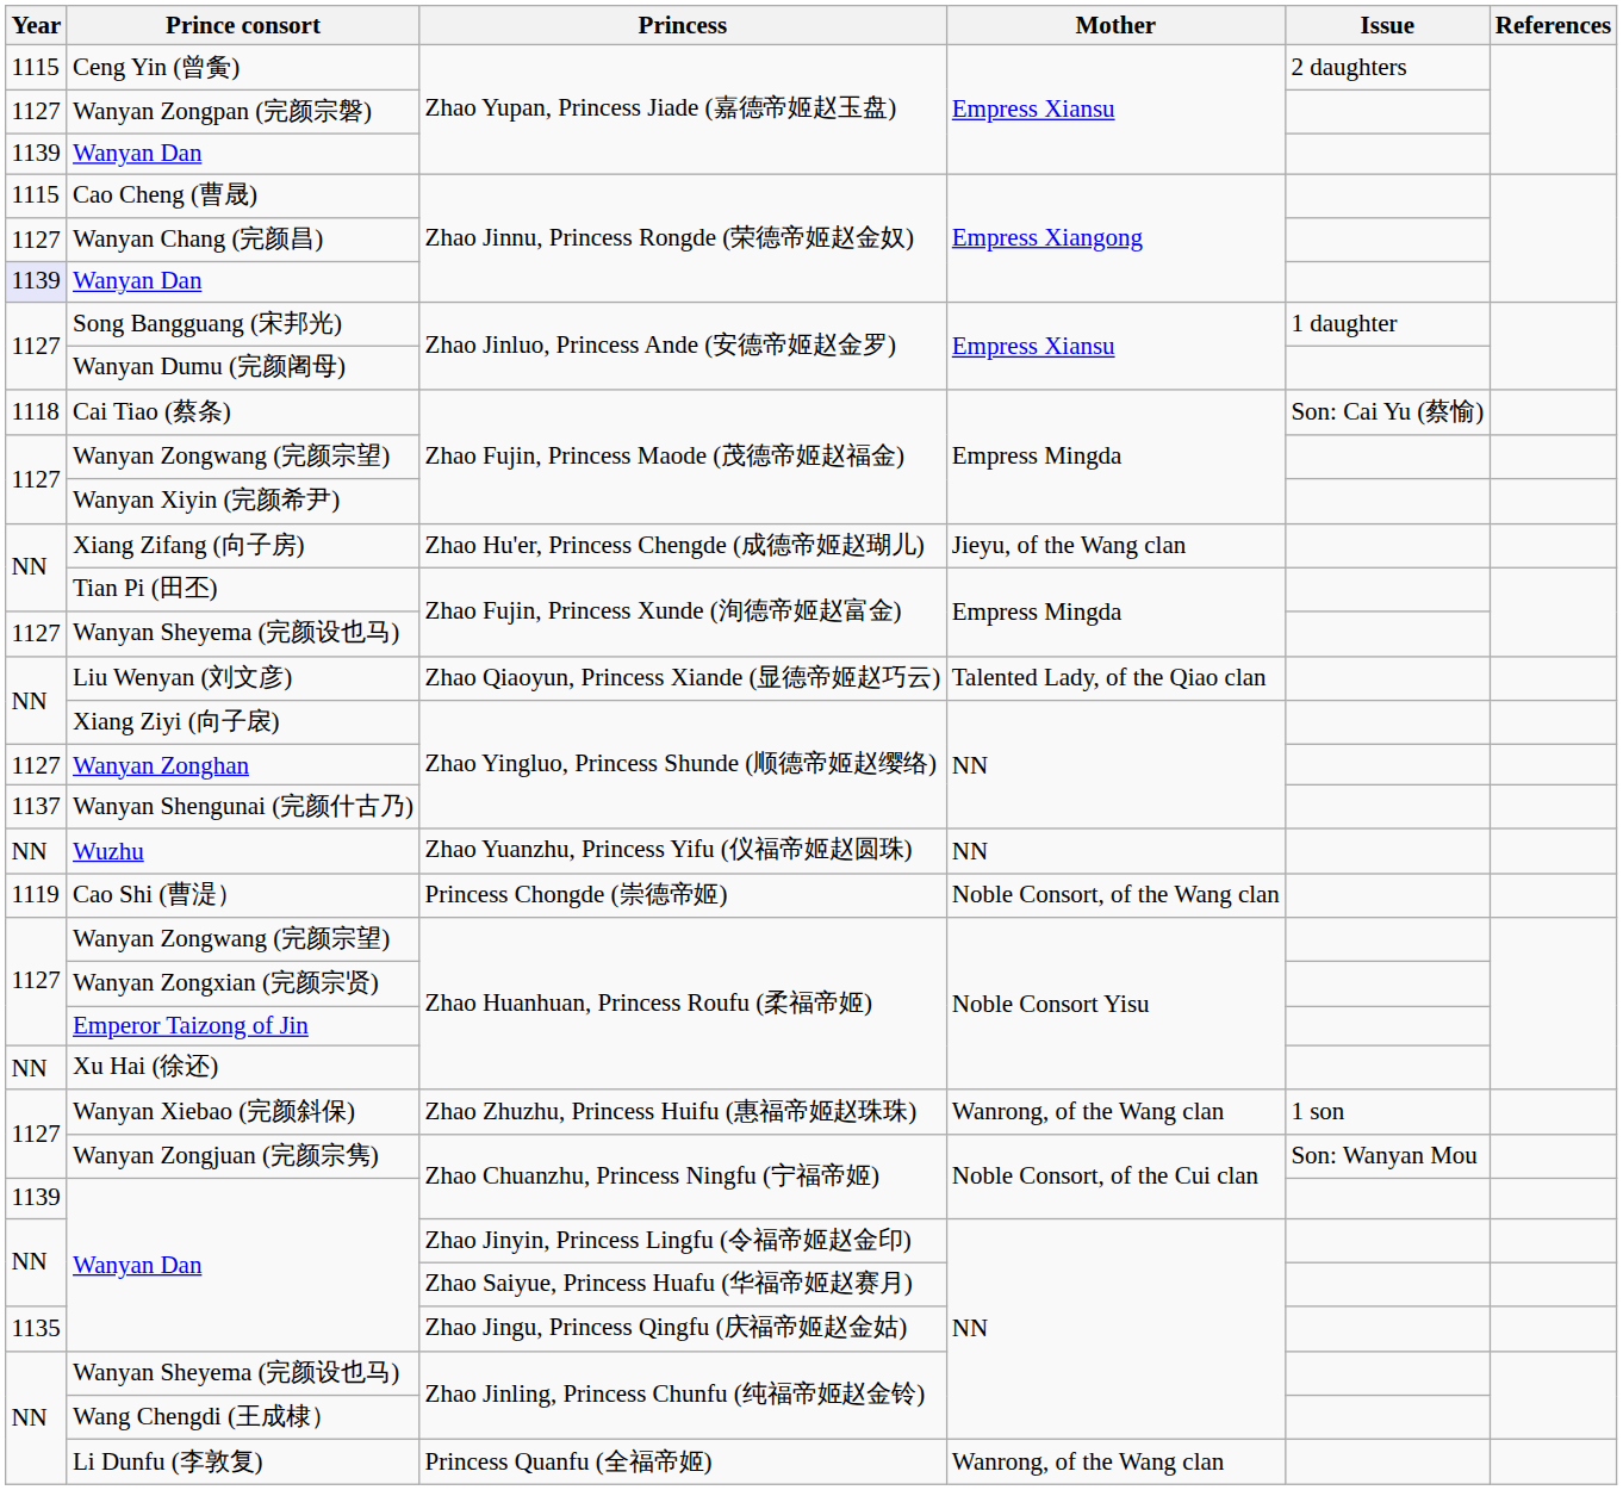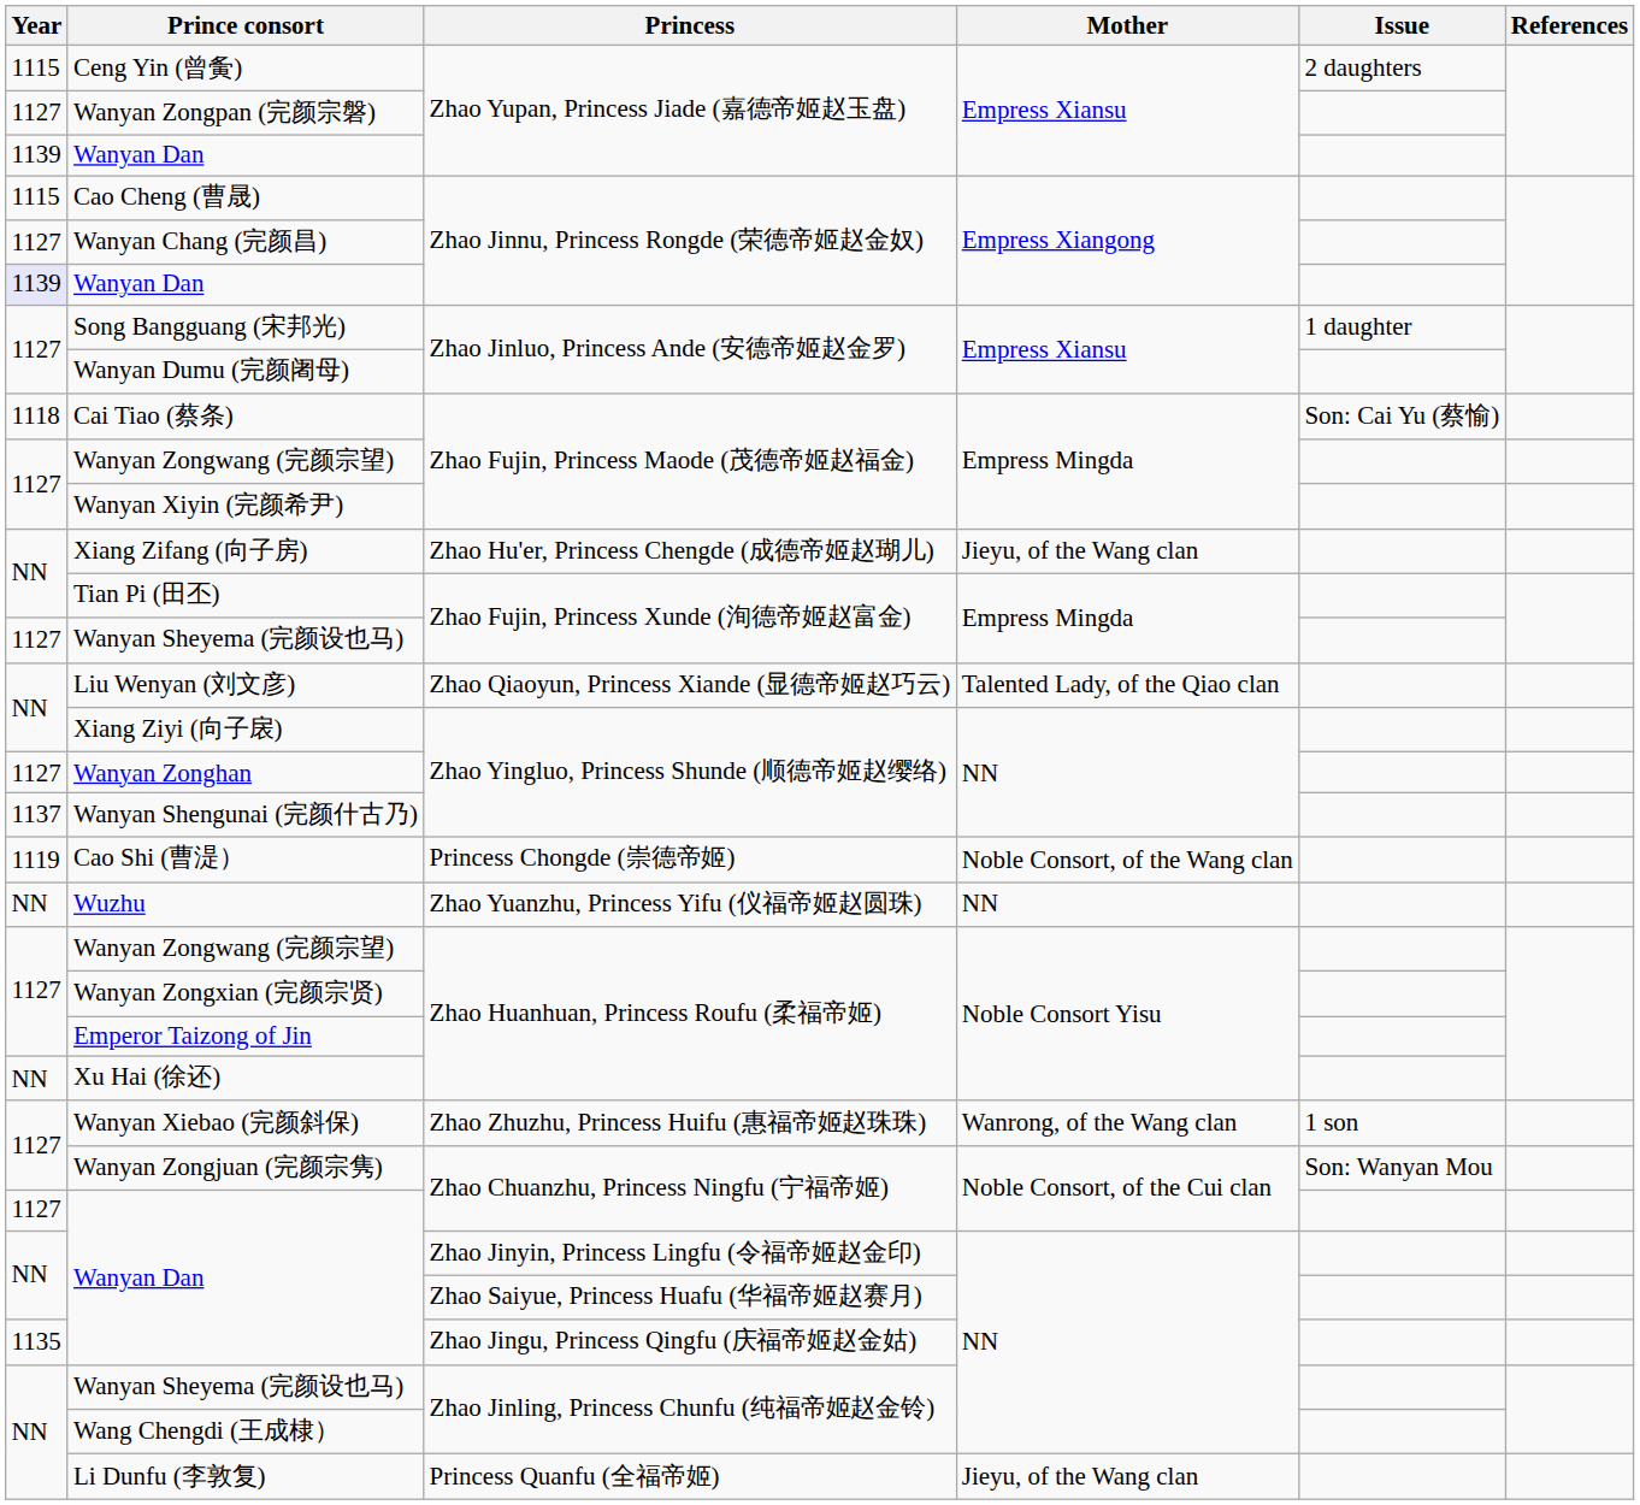 <table class="wikitable">
 <tr>
 <th>Year</th>
 <th>Prince consort</th>
 <th>Princess</th>
 <th>Mother</th>
 <th>Issue</th>
 <th>References</th>
 </tr>
 <tr>
 <td>1115</td>
 <td>Ceng Yin (曾夤)</td>
 <td rowspan="3">Zhao Yupan, Princess Jiade (嘉德帝姬赵玉盘)</td>
 <td rowspan="3"><a href='#'>Empress Xiansu</a></td>
 <td>2 daughters</td>
 <td rowspan="3"></td>
 </tr>
 <tr>
 <td>1127</td>
 <td>Wanyan Zongpan (完颜宗磐)</td>
 <td></td>
 </tr>
 <tr>
 <td>1139</td>
 <td><a href='#'>Wanyan Dan</a></td>
 <td></td>
 </tr>
 <tr>
 <td>1115</td>
 <td>Cao Cheng (曹晟)</td>
 <td rowspan="3">Zhao Jinnu, Princess Rongde (荣德帝姬赵金奴)</td>
 <td rowspan="3"><a href='#'>Empress Xiangong</a></td>
 <td></td>
 <td rowspan="3"></td>
 </tr>
 <tr>
 <td>1127</td>
 <td>Wanyan  Chang (完颜昌)</td>
 <td></td>
 </tr>
 <tr>
 <td style="background: lavender;">1139</td>
 <td><a href='#'>Wanyan Dan</a></td>
 <td></td>
 </tr>
 <tr>
 <td rowspan="2">1127</td>
 <td>Song Bangguang (宋邦光)</td>
 <td rowspan="2">Zhao Jinluo, Princess Ande (安德帝姬赵金罗)</td>
 <td rowspan="2"><a href='#'>Empress Xiansu</a></td>
 <td>1 daughter</td>
 <td rowspan="2"></td>
 </tr>
 <tr>
 <td>Wanyan Dumu (完颜阇母)</td>
 <td></td>
 </tr>
 <tr>
 <td>1118</td>
 <td>Cai Tiao (蔡条)</td>
 <td rowspan="3">Zhao Fujin, Princess Maode (茂德帝姬赵福金)</td>
 <td rowspan="3">Empress Mingda</td>
 <td>Son: Cai Yu (蔡愉)</td>
 <td></td>
 </tr>
 <tr>
 <td rowspan="2">1127</td>
 <td>Wanyan Zongwang (完颜宗望)</td>
 <td></td>
 <td></td>
 </tr>
 <tr>
 <td>Wanyan Xiyin (完颜希尹)</td>
 <td></td>
 <td></td>
 </tr>
 <tr>
 <td rowspan="2">NN</td>
 <td>Xiang Zifang (向子房)</td>
 <td>Zhao Hu'er, Princess Chengde (成德帝姬赵瑚儿)</td>
 <td>Jieyu, of the Wang clan</td>
 <td></td>
 <td></td>
 </tr>
 <tr>
 <td>Tian Pi (田丕)</td>
 <td rowspan="2">Zhao Fujin, Princess Xunde (洵德帝姬赵富金)</td>
 <td rowspan="2">Empress Mingda</td>
 <td></td>
 <td rowspan="2"></td>
 </tr>
 <tr>
 <td>1127</td>
 <td>Wanyan Sheyema (完颜设也马)</td>
 <td></td>
 </tr>
 <tr>
 <td rowspan="2">NN</td>
 <td>Liu Wenyan (刘文彦)</td>
 <td>Zhao Qiaoyun, Princess Xiande (显德帝姬赵巧云)</td>
 <td>Talented Lady, of the Qiao clan</td>
 <td></td>
 <td></td>
 </tr>
 <tr>
 <td>Xiang Ziyi (向子扆)</td>
 <td rowspan="3">Zhao Yingluo, Princess Shunde (顺德帝姬赵缨络)</td>
 <td rowspan="3">NN</td>
 <td></td>
 <td></td>
 </tr>
 <tr>
 <td>1127</td>
 <td><a href='#'>Wanyan Zonghan</a></td>
 <td></td>
 <td></td>
 </tr>
 <tr>
 <td>1137</td>
 <td>Wanyan Shengunai (完颜什古乃)</td>
 <td></td>
 <td></td>
 </tr>
 <tr>
+<td>1119</td>
+<td>Cao Shi (曹湜）</td>
+<td>Princess Chongde (崇德帝姬)</td>
+<td>Noble Consort, of the Wang clan</td>
+<td></td>
+<td></td>
+</tr>
+<tr>
 <td>NN</td>
 <td><a href='#'>Wuzhu</a></td>
 <td>Zhao Yuanzhu, Princess Yifu (仪福帝姬赵圆珠)</td>
 <td>NN</td>
-<td></td>
-<td></td>
-</tr>
-<tr>
-<td>1119</td>
-<td>Cao Shi (曹湜）</td>
-<td>Princess Chongde (崇德帝姬)</td>
-<td>Noble Consort, of the Wang clan</td>
 <td></td>
 <td></td>
 </tr>
 <tr>
 <td rowspan="3">1127</td>
 <td>Wanyan Zongwang (完颜宗望)</td>
 <td rowspan="4">Zhao Huanhuan, Princess Roufu (柔福帝姬)</td>
 <td rowspan="4">Noble Consort Yisu</td>
 <td></td>
 <td rowspan="4"></td>
 </tr>
 <tr>
 <td>Wanyan Zongxian (完颜宗贤)</td>
 <td></td>
 </tr>
 <tr>
 <td><a href='#'>Emperor Taizong of Jin</a></td>
 <td></td>
 </tr>
 <tr>
 <td>NN</td>
 <td>Xu Hai (徐还)</td>
 <td></td>
 </tr>
 <tr>
 <td rowspan="2">1127</td>
 <td>Wanyan Xiebao (完颜斜保)</td>
 <td>Zhao Zhuzhu, Princess Huifu (惠福帝姬赵珠珠)</td>
 <td>Wanrong, of the Wang clan</td>
 <td>1 son</td>
 <td></td>
 </tr>
 <tr>
 <td>Wanyan Zongjuan (完颜宗隽)</td>
 <td rowspan="2">Zhao Chuanzhu, Princess Ningfu (宁福帝姬)</td>
 <td rowspan="2">Noble Consort, of the Cui clan</td>
 <td>Son: Wanyan Mou</td>
 <td></td>
 </tr>
 <tr>
-<td>1139</td>
+<td>1127</td>
 <td rowspan="4"><a href='#'>Wanyan Dan</a></td>
 <td></td>
 <td></td>
 </tr>
 <tr>
 <td rowspan="2">NN</td>
 <td>Zhao Jinyin, Princess Lingfu (令福帝姬赵金印)</td>
 <td rowspan="5">NN</td>
 <td></td>
 <td></td>
 </tr>
 <tr>
 <td>Zhao Saiyue, Princess Huafu (华福帝姬赵赛月)</td>
 <td></td>
 <td></td>
 </tr>
 <tr>
 <td>1135</td>
 <td>Zhao Jingu, Princess Qingfu (庆福帝姬赵金姑)</td>
 <td></td>
 <td></td>
 </tr>
 <tr>
 <td rowspan="3">NN</td>
 <td>Wanyan Sheyema (完颜设也马)</td>
 <td rowspan="2">Zhao Jinling, Princess Chunfu (纯福帝姬赵金铃)</td>
 <td></td>
 <td rowspan="2"></td>
 </tr>
 <tr>
 <td>Wang Chengdi (王成棣）</td>
 <td></td>
 </tr>
 <tr>
 <td>Li Dunfu (李敦复)</td>
 <td>Princess Quanfu (全福帝姬)</td>
-<td>Wanrong, of the Wang clan</td>
+<td>Jieyu, of the Wang clan</td>
 <td></td>
 <td></td>
 </tr>
 </table>
